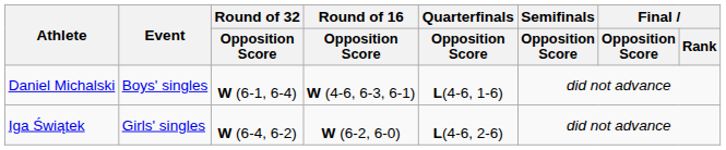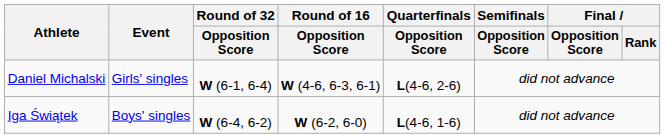 <table class=wikitable style="font-size:90%">
 <tr>
 <th rowspan=2>Athlete</th>
 <th rowspan=2>Event</th>
 <th>Round of 32</th>
 <th>Round of 16</th>
 <th>Quarterfinals</th>
 <th>Semifinals</th>
 <th colspan=2>Final / </th>
 </tr>
 <tr style="font-size:95%">
 <th>Opposition<br>Score</th>
 <th>Opposition<br>Score</th>
 <th>Opposition<br>Score</th>
 <th>Opposition<br>Score</th>
 <th>Opposition<br>Score</th>
 <th>Rank</th>
 </tr>
 <tr align=center>
 <td align=left><a href='#'>Daniel Michalski</a></td>
-<td align=left><a href='#'>Boys' singles</a></td>
+<td align=left><a href='#'>Girls' singles</a></td>
 <td><br> <strong>W</strong> (6-1, 6-4)</td>
 <td><br> <strong>W</strong> (4-6, 6-3, 6-1)</td>
-<td><br> <strong>L</strong>(4-6, 1-6)</td>
+<td><br> <strong>L</strong>(4-6, 2-6)</td>
 <td Colspan=3><em>did not advance</em></td>
 </tr>
 <tr align=center>
 <td align=left><a href='#'>Iga Świątek</a></td>
-<td align=left><a href='#'>Girls' singles</a></td>
+<td align=left><a href='#'>Boys' singles</a></td>
 <td><br> <strong>W</strong> (6-4, 6-2)</td>
 <td><br> <strong>W</strong> (6-2, 6-0)</td>
-<td><br> <strong>L</strong>(4-6, 2-6)</td>
+<td><br> <strong>L</strong>(4-6, 1-6)</td>
 <td Colspan=3><em>did not advance</em></td>
 </tr>
 </table>
